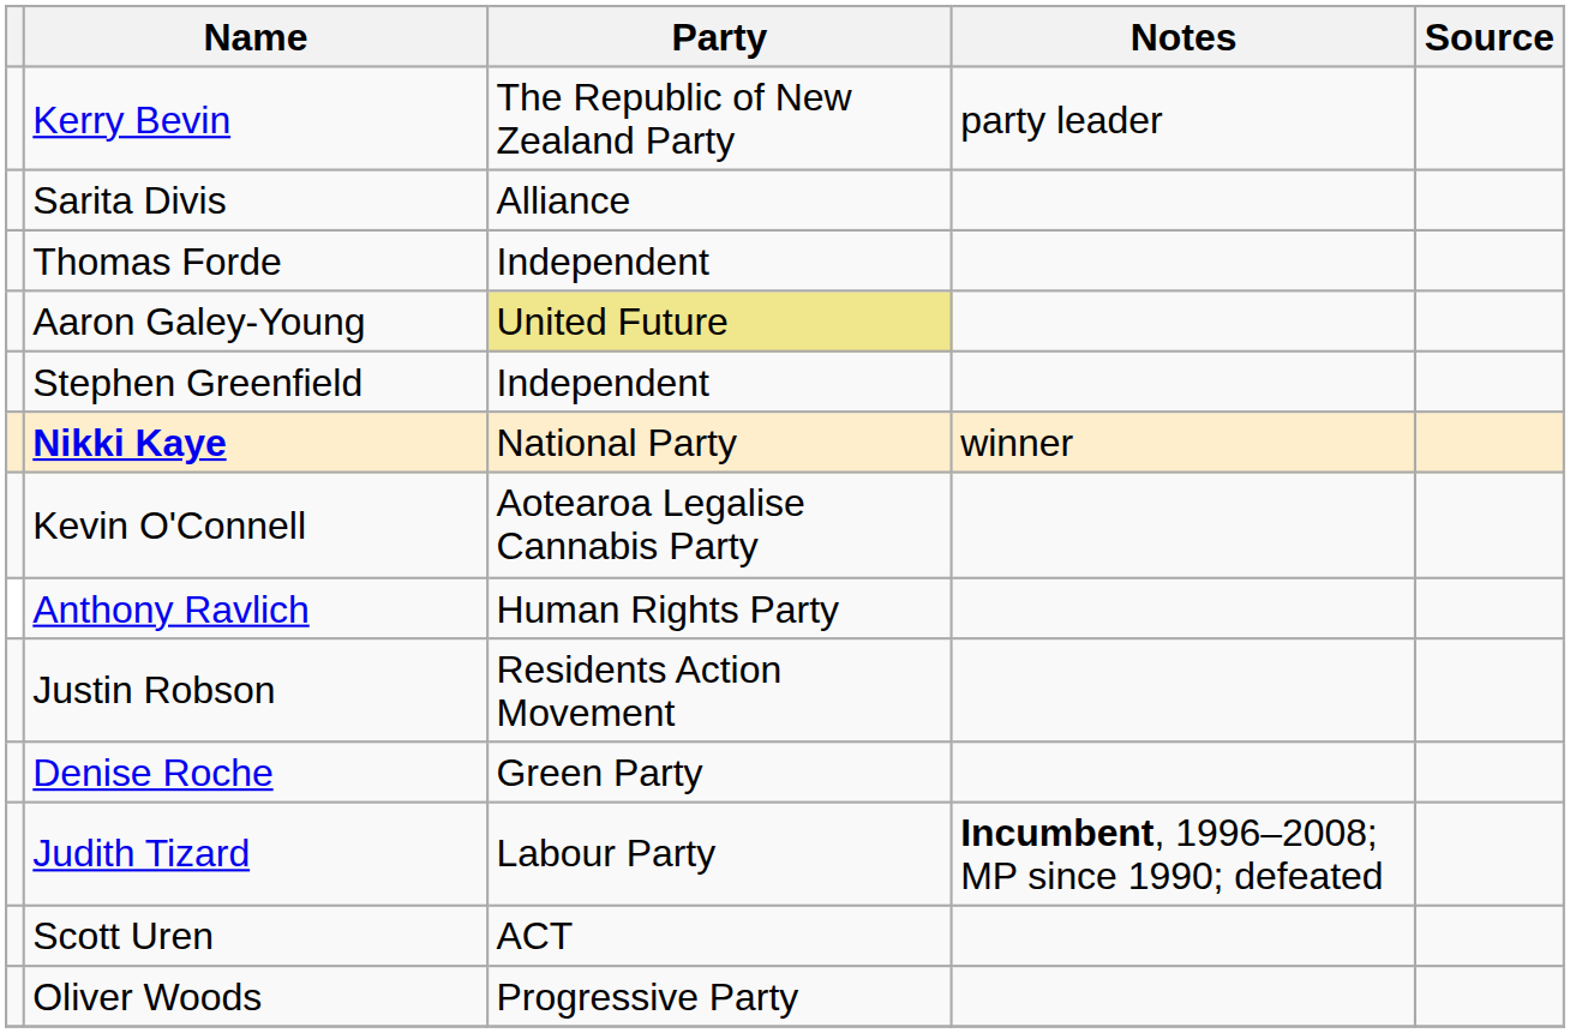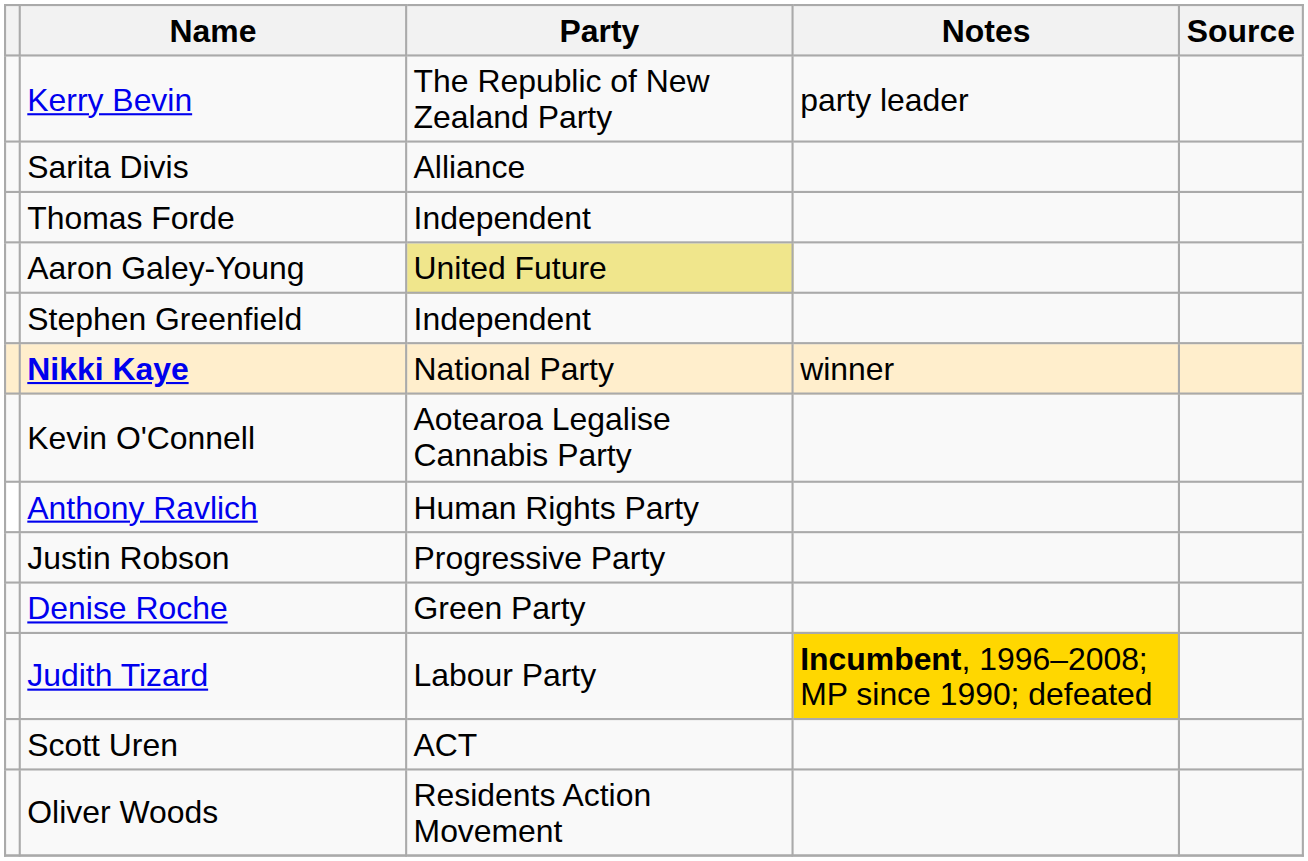 <table class="wikitable" width="70%" style="font-size:95%;">
 <tr>
 <th width=1%></th>
 <th width=30%>Name</th>
 <th width=30%>Party</th>
 <th width=30%>Notes</th>
 <th width=9%>Source</th>
 </tr>
 <tr -->
 <td bgcolor=></td>
 <td><a href='#'>Kerry Bevin</a></td>
 <td>The Republic of New Zealand Party</td>
 <td>party leader</td>
 <td></td>
 </tr>
 <tr -->
 <td bgcolor=></td>
 <td>Sarita Divis</td>
 <td>Alliance</td>
 <td></td>
 <td></td>
 </tr>
 <tr -->
 <td></td>
 <td>Thomas Forde</td>
 <td>Independent</td>
 <td></td>
 <td></td>
 </tr>
 <tr -->
 <td bgcolor=></td>
 <td>Aaron Galey-Young</td>
 <td style="background: khaki;">United Future</td>
 <td></td>
 <td></td>
 </tr>
 <tr -->
 <td></td>
 <td>Stephen Greenfield</td>
 <td>Independent</td>
 <td></td>
 <td></td>
 </tr>
 <tr ---- bgcolor=#FFEECC>
 <td bgcolor=></td>
 <td><strong><a href='#'>Nikki Kaye</a></strong></td>
 <td>National Party</td>
 <td>winner</td>
 <td></td>
 </tr>
 <tr -->
 <td bgcolor=></td>
 <td>Kevin O'Connell</td>
 <td>Aotearoa Legalise Cannabis Party</td>
 <td></td>
 <td></td>
 </tr>
 <tr -->
 <td bgcolor=white></td>
 <td><a href='#'>Anthony Ravlich</a></td>
 <td>Human Rights Party</td>
 <td></td>
 <td></td>
 </tr>
 <tr -->
 <td bgcolor=></td>
 <td>Justin Robson</td>
-<td>Residents Action Movement</td>
+<td>Progressive Party</td>
 <td></td>
 <td></td>
 </tr>
 <tr -->
 <td bgcolor=></td>
 <td><a href='#'>Denise Roche</a></td>
 <td>Green Party</td>
 <td></td>
 <td></td>
 </tr>
 <tr -->
 <td bgcolor=></td>
 <td><a href='#'>Judith Tizard</a></td>
 <td>Labour Party</td>
-<td><strong>Incumbent</strong>, 1996–2008; MP since 1990; defeated</td>
+<td style="background: gold;"><strong>Incumbent</strong>, 1996–2008; MP since 1990; defeated</td>
 <td></td>
 </tr>
 <tr -->
 <td bgcolor=></td>
 <td>Scott Uren</td>
 <td>ACT</td>
 <td></td>
 <td></td>
 </tr>
 <tr -->
 <td bgcolor=></td>
 <td>Oliver Woods</td>
-<td>Progressive Party</td>
+<td>Residents Action Movement</td>
 <td></td>
 <td></td>
 </tr>
 <tr -->
 </tr>
 </table>
